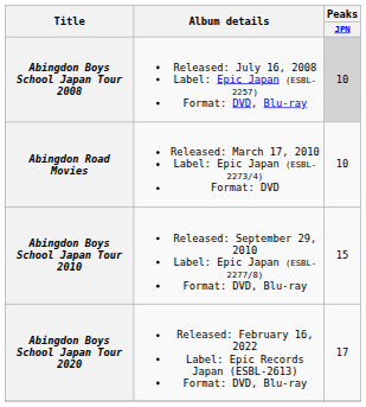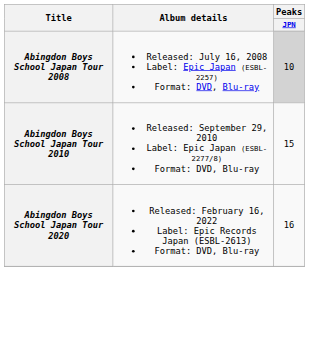 <table class="wikitable plainrowheaders" style="text-align:center;" border="1">
 <tr>
 <th scope="col" rowspan="2" style="width:12em;">Title</th>
 <th scope="col" rowspan="2" style="width:18em;">Album details</th>
 <th scope="col">Peaks</th>
 </tr>
 <tr>
 <th scope="col" style="width:2.5em; font-size:85%;"><a href='#'>JPN</a><br></th>
 </tr>
 <tr>
 <th scope="row"><em>Abingdon Boys School Japan Tour 2008</em></th>
 <td><br><ul><li>Released: July 16, 2008</li><li>Label: <a href='#'>Epic Japan</a> <small>(ESBL-2257)</small></li><li>Format: <a href='#'>DVD</a>, <a href='#'>Blu-ray</a></li></ul></td>
 <td style="background: lightgrey;">10</td>
 </tr>
 <tr>
-<th scope="row"><em>Abingdon Road Movies</em></th>
-<td><br><ul><li>Released: March 17, 2010</li><li>Label: Epic Japan <small>(ESBL-2273/4)</small></li><li>Format: DVD</li></ul></td>
-<td>10</td>
-</tr>
-<tr>
 <th scope="row"><em>Abingdon Boys School Japan Tour 2010</em></th>
 <td><br><ul><li>Released: September 29, 2010</li><li>Label: Epic Japan <small>(ESBL-2277/8)</small></li><li>Format: DVD, Blu-ray</li></ul></td>
 <td>15</td>
 </tr>
 <tr>
 <th scope="row"><em>Abingdon Boys School Japan Tour 2020</em></th>
 <td><br><ul><li>Released: February 16, 2022</li><li>Label: Epic Records Japan (ESBL-2613)</li><li>Format: DVD, Blu-ray</li></ul></td>
-<td>17</td>
+<td>16</td>
 </tr>
 <tr>
 </tr>
 </table>
